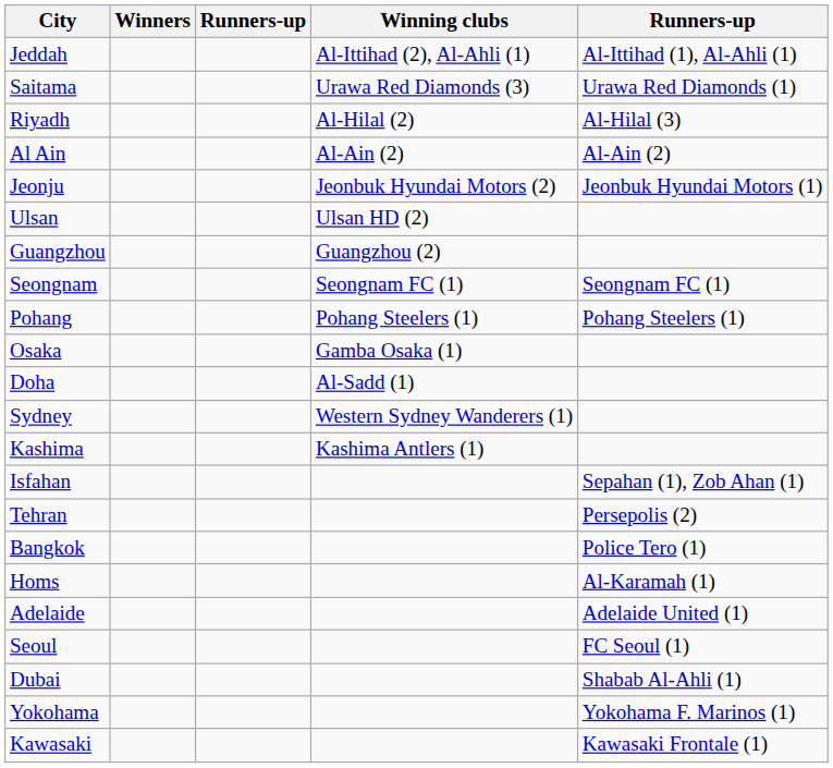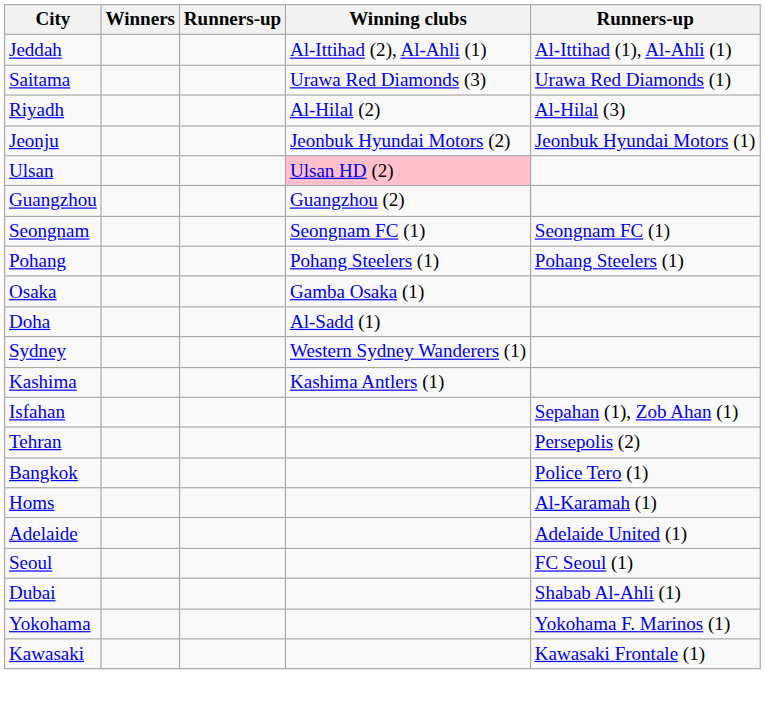 <table class="wikitable sortable">
 <tr>
 <th>City</th>
 <th>Winners</th>
 <th>Runners-up</th>
 <th>Winning clubs</th>
 <th>Runners-up</th>
 </tr>
 <tr>
 <td> <a href='#'>Jeddah</a></td>
 <td></td>
 <td></td>
 <td><a href='#'>Al-Ittihad</a> (2), <a href='#'>Al-Ahli</a> (1)</td>
 <td><a href='#'>Al-Ittihad</a> (1), <a href='#'>Al-Ahli</a> (1)</td>
 </tr>
 <tr>
 <td> <a href='#'>Saitama</a></td>
 <td></td>
 <td></td>
 <td><a href='#'>Urawa Red Diamonds</a> (3)</td>
 <td><a href='#'>Urawa Red Diamonds</a> (1)</td>
 </tr>
 <tr>
 <td> <a href='#'>Riyadh</a></td>
 <td></td>
 <td></td>
 <td><a href='#'>Al-Hilal</a> (2)</td>
 <td><a href='#'>Al-Hilal</a> (3)</td>
 </tr>
 <tr>
-<td> <a href='#'>Al Ain</a></td>
-<td></td>
-<td></td>
-<td><a href='#'>Al-Ain</a> (2)</td>
-<td><a href='#'>Al-Ain</a> (2)</td>
-</tr>
-<tr>
 <td> <a href='#'>Jeonju</a></td>
 <td></td>
 <td></td>
 <td><a href='#'>Jeonbuk Hyundai Motors</a> (2)</td>
 <td><a href='#'>Jeonbuk Hyundai Motors</a> (1)</td>
 </tr>
 <tr>
 <td> <a href='#'>Ulsan</a></td>
 <td></td>
 <td></td>
-<td><a href='#'>Ulsan HD</a> (2)</td>
+<td style="background: pink;"><a href='#'>Ulsan HD</a> (2)</td>
 <td align=center></td>
 </tr>
 <tr>
 <td> <a href='#'>Guangzhou</a></td>
 <td></td>
 <td></td>
 <td><a href='#'>Guangzhou</a> (2)</td>
 <td align=center></td>
 </tr>
 <tr>
 <td> <a href='#'>Seongnam</a></td>
 <td></td>
 <td></td>
 <td><a href='#'>Seongnam FC</a> (1)</td>
 <td><a href='#'>Seongnam FC</a> (1)</td>
 </tr>
 <tr>
 <td> <a href='#'>Pohang</a></td>
 <td></td>
 <td></td>
 <td><a href='#'>Pohang Steelers</a> (1)</td>
 <td><a href='#'>Pohang Steelers</a> (1)</td>
 </tr>
 <tr>
 <td> <a href='#'>Osaka</a></td>
 <td></td>
 <td></td>
 <td><a href='#'>Gamba Osaka</a> (1)</td>
 <td align=center></td>
 </tr>
 <tr>
 <td> <a href='#'>Doha</a></td>
 <td></td>
 <td></td>
 <td><a href='#'>Al-Sadd</a> (1)</td>
 <td align=center></td>
 </tr>
 <tr>
 <td> <a href='#'>Sydney</a></td>
 <td></td>
 <td></td>
 <td><a href='#'>Western Sydney Wanderers</a> (1)</td>
 <td align=center></td>
 </tr>
 <tr>
 <td> <a href='#'>Kashima</a></td>
 <td></td>
 <td></td>
 <td><a href='#'>Kashima Antlers</a> (1)</td>
 <td align=center></td>
 </tr>
 <tr>
 <td> <a href='#'>Isfahan</a></td>
 <td></td>
 <td></td>
 <td align=center></td>
 <td><a href='#'>Sepahan</a> (1), <a href='#'>Zob Ahan</a> (1)</td>
 </tr>
 <tr>
 <td> <a href='#'>Tehran</a></td>
 <td></td>
 <td></td>
 <td align=center></td>
 <td><a href='#'>Persepolis</a> (2)</td>
 </tr>
 <tr>
 <td> <a href='#'>Bangkok</a></td>
 <td></td>
 <td></td>
 <td align=center></td>
 <td><a href='#'>Police Tero</a> (1)</td>
 </tr>
 <tr>
 <td> <a href='#'>Homs</a></td>
 <td></td>
 <td></td>
 <td align=center></td>
 <td><a href='#'>Al-Karamah</a> (1)</td>
 </tr>
 <tr>
 <td> <a href='#'>Adelaide</a></td>
 <td></td>
 <td></td>
 <td align=center></td>
 <td><a href='#'>Adelaide United</a> (1)</td>
 </tr>
 <tr>
 <td> <a href='#'>Seoul</a></td>
 <td></td>
 <td></td>
 <td align=center></td>
 <td><a href='#'>FC Seoul</a> (1)</td>
 </tr>
 <tr>
 <td> <a href='#'>Dubai</a></td>
 <td></td>
 <td></td>
 <td align=center></td>
 <td><a href='#'>Shabab Al-Ahli</a> (1)</td>
 </tr>
 <tr>
 <td> <a href='#'>Yokohama</a></td>
 <td></td>
 <td></td>
 <td align=center></td>
 <td><a href='#'>Yokohama F. Marinos</a> (1)</td>
 </tr>
 <tr>
 <td> <a href='#'>Kawasaki</a></td>
 <td></td>
 <td></td>
 <td align=center></td>
 <td><a href='#'>Kawasaki Frontale</a> (1)</td>
 </tr>
 </table>
